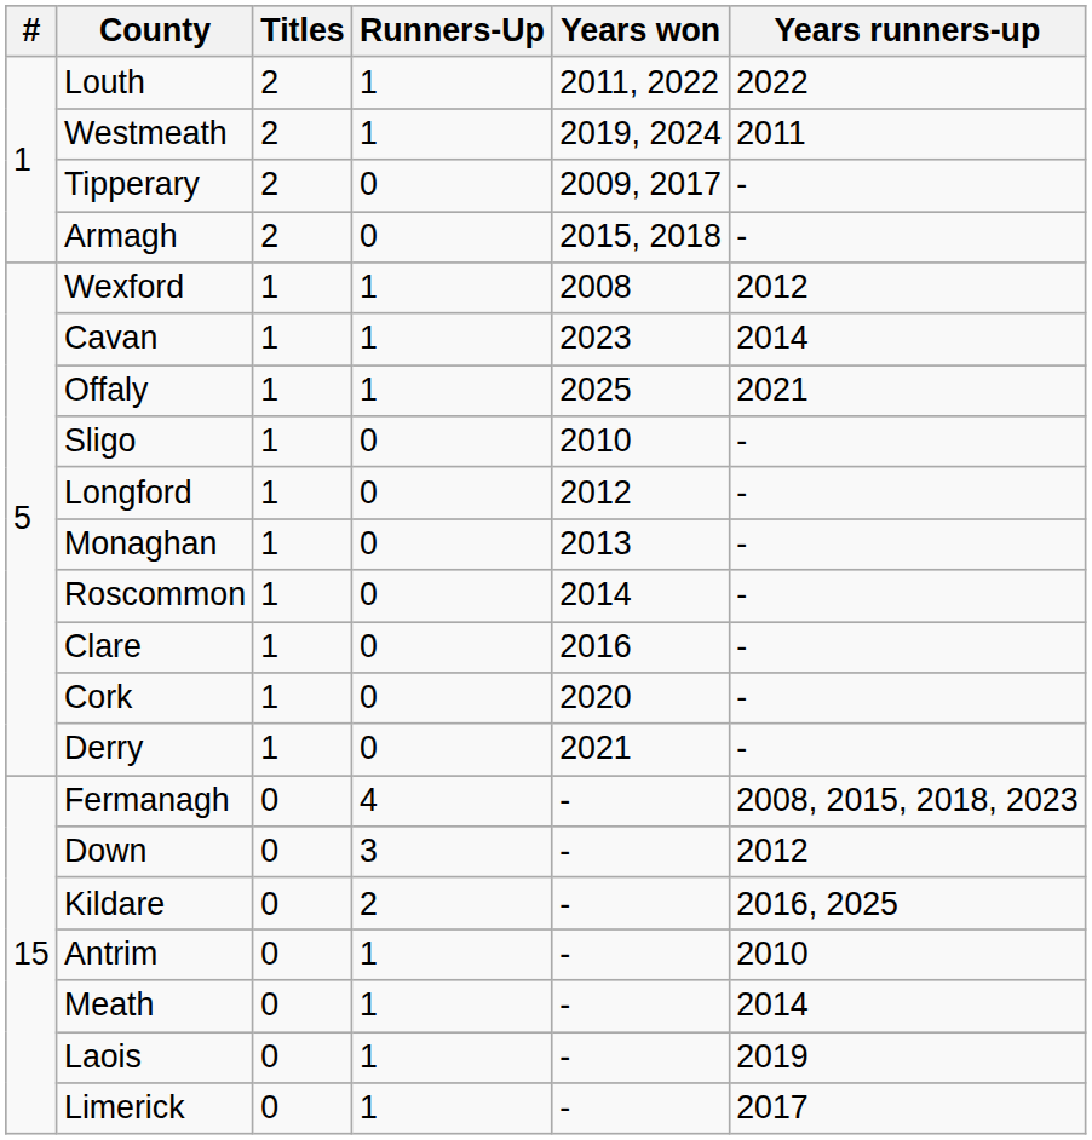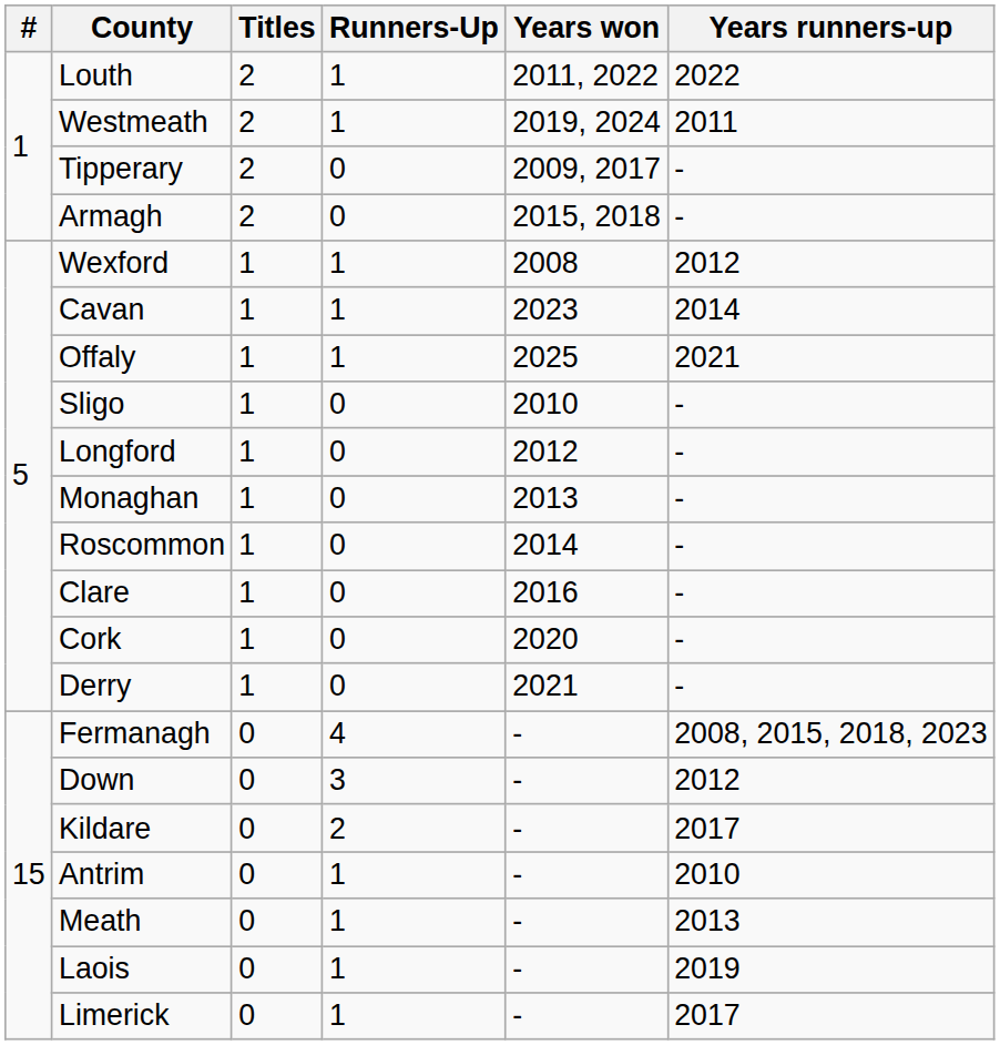 <table class="sortable wikitable">
 <tr>
 <th>#</th>
 <th>County</th>
 <th>Titles</th>
 <th>Runners-Up</th>
 <th>Years won</th>
 <th>Years runners-up</th>
 </tr>
 <tr>
 <td rowspan="4">1</td>
 <td> Louth</td>
 <td>2</td>
 <td>1</td>
 <td>2011, 2022</td>
 <td>2022</td>
 </tr>
 <tr>
 <td> Westmeath</td>
 <td>2</td>
 <td>1</td>
 <td>2019, 2024</td>
 <td>2011</td>
 </tr>
 <tr>
 <td> Tipperary</td>
 <td>2</td>
 <td>0</td>
 <td>2009, 2017</td>
 <td>-</td>
 </tr>
 <tr>
 <td> Armagh</td>
 <td>2</td>
 <td>0</td>
 <td>2015, 2018</td>
 <td>-</td>
 </tr>
 <tr>
 <td rowspan="10">5</td>
 <td> Wexford</td>
 <td>1</td>
 <td>1</td>
 <td>2008</td>
 <td>2012</td>
 </tr>
 <tr>
 <td> Cavan</td>
 <td>1</td>
 <td>1</td>
 <td>2023</td>
 <td>2014</td>
 </tr>
 <tr>
 <td> Offaly</td>
 <td>1</td>
 <td>1</td>
 <td>2025</td>
 <td>2021</td>
 </tr>
 <tr>
 <td> Sligo</td>
 <td>1</td>
 <td>0</td>
 <td>2010</td>
 <td>-</td>
 </tr>
 <tr>
 <td> Longford</td>
 <td>1</td>
 <td>0</td>
 <td>2012</td>
 <td>-</td>
 </tr>
 <tr>
 <td> Monaghan</td>
 <td>1</td>
 <td>0</td>
 <td>2013</td>
 <td>-</td>
 </tr>
 <tr>
 <td> Roscommon</td>
 <td>1</td>
 <td>0</td>
 <td>2014</td>
 <td>-</td>
 </tr>
 <tr>
 <td> Clare</td>
 <td>1</td>
 <td>0</td>
 <td>2016</td>
 <td>-</td>
 </tr>
 <tr>
 <td> Cork</td>
 <td>1</td>
 <td>0</td>
 <td>2020</td>
 <td>-</td>
 </tr>
 <tr>
 <td> Derry</td>
 <td>1</td>
 <td>0</td>
 <td>2021</td>
 <td>-</td>
 </tr>
 <tr>
 <td rowspan="8">15</td>
 <td> Fermanagh</td>
 <td>0</td>
 <td>4</td>
 <td>-</td>
 <td>2008, 2015, 2018, 2023</td>
 </tr>
 <tr>
 <td> Down</td>
 <td>0</td>
 <td>3</td>
 <td>-</td>
 <td>2012</td>
 </tr>
 <tr>
 <td> Kildare</td>
 <td>0</td>
 <td>2</td>
 <td>-</td>
-<td>2016, 2025</td>
+<td>2017</td>
 </tr>
 <tr>
 <td> Antrim</td>
 <td>0</td>
 <td>1</td>
 <td>-</td>
 <td>2010</td>
 </tr>
 <tr>
 <td> Meath</td>
 <td>0</td>
 <td>1</td>
 <td>-</td>
-<td>2014</td>
+<td>2013</td>
 </tr>
 <tr>
 <td> Laois</td>
 <td>0</td>
 <td>1</td>
 <td>-</td>
 <td>2019</td>
 </tr>
 <tr>
 <td> Limerick</td>
 <td>0</td>
 <td>1</td>
 <td>-</td>
 <td>2017</td>
 </tr>
 </table>
